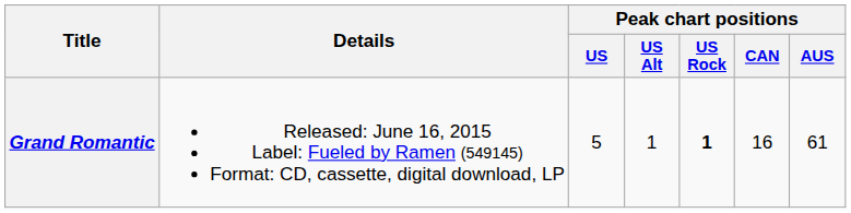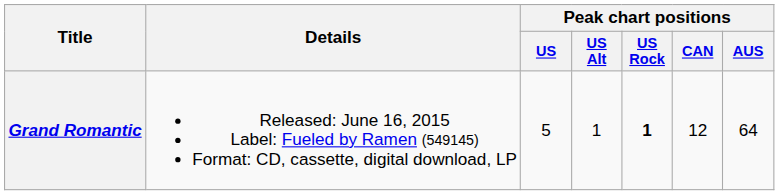 <table class="wikitable plainrowheaders" style="text-align:center;">
 <tr>
 <th scope="col" rowspan="2">Title</th>
 <th scope="col" rowspan="2">Details</th>
 <th scope="col" colspan="5">Peak chart positions</th>
 </tr>
 <tr>
 <th scope="col" style="width:3em;font-size:85%;"><a href='#'>US</a><br></th>
 <th scope="col" style="width:3em;font-size:85%;"><a href='#'>US<br>Alt</a><br></th>
 <th scope="col" style="width:3em;font-size:85%;"><a href='#'>US<br>Rock</a><br></th>
 <th scope="col" style="width:3em;font-size:85%;"><a href='#'>CAN</a><br></th>
 <th scope="col" style="width:3em;font-size:85%;"><a href='#'>AUS</a><br></th>
 </tr>
 <tr>
 <th scope="row"><em><a href='#'>Grand Romantic</a></em></th>
 <td><br><ul><li>Released: June 16, 2015</li><li>Label: <a href='#'>Fueled by Ramen</a> <small>(549145)</small></li><li>Format: CD, cassette, digital download, LP</li></ul></td>
 <td>5</td>
 <td>1</td>
 <td><strong>1</strong></td>
-<td>16</td>
-<td>61</td>
+<td>12</td>
+<td>64</td>
 </tr>
 </table>
